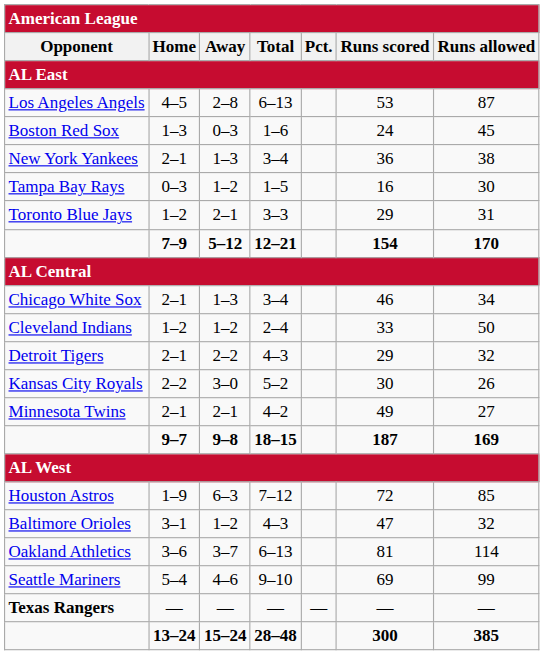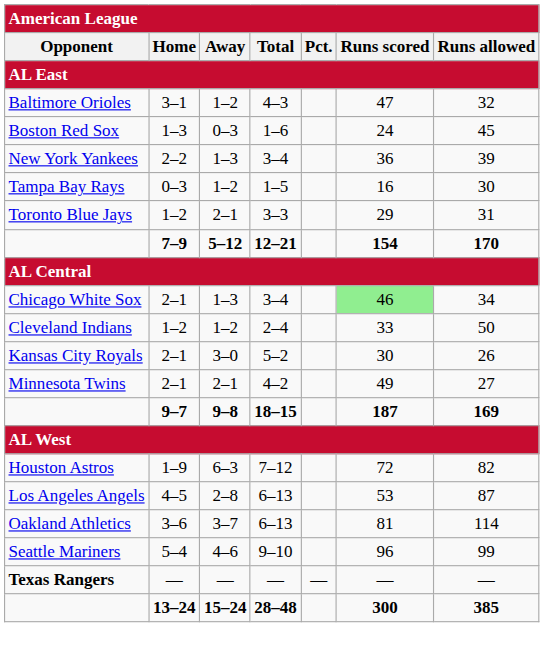 <table class="wikitable" style="font-size: 95%; text-align: center">
 <tr>
 <td colspan="7" style="text-align:left; background:#c60c30;color:#fff"><strong>American League</strong></td>
 </tr>
 <tr>
 <th>Opponent</th>
 <th>Home</th>
 <th>Away</th>
 <th>Total</th>
 <th>Pct.</th>
 <th>Runs scored</th>
 <th>Runs allowed</th>
 </tr>
 <tr>
 <td colspan="7" style="text-align:left; background:#c60c30;color:#fff"><strong>AL East</strong></td>
 </tr>
 <tr>
-<td style="text-align:left"><a href='#'>Los Angeles Angels</a></td>
-<td>4–5</td>
-<td>2–8</td>
-<td>6–13</td>
+<td style="text-align:left"><a href='#'>Baltimore Orioles</a></td>
+<td>3–1</td>
+<td>1–2</td>
+<td>4–3</td>
 <td></td>
-<td>53</td>
-<td>87</td>
+<td>47</td>
+<td>32</td>
 </tr>
 <tr>
 <td style="text-align:left"><a href='#'>Boston Red Sox</a></td>
 <td>1–3</td>
 <td>0–3</td>
 <td>1–6</td>
 <td></td>
 <td>24</td>
 <td>45</td>
 </tr>
 <tr>
 <td style="text-align:left"><a href='#'>New York Yankees</a></td>
-<td>2–1</td>
+<td>2–2</td>
 <td>1–3</td>
 <td>3–4</td>
 <td></td>
 <td>36</td>
-<td>38</td>
+<td>39</td>
 </tr>
 <tr>
 <td style="text-align:left"><a href='#'>Tampa Bay Rays</a></td>
 <td>0–3</td>
 <td>1–2</td>
 <td>1–5</td>
 <td></td>
 <td>16</td>
 <td>30</td>
 </tr>
 <tr>
 <td style="text-align:left"><a href='#'>Toronto Blue Jays</a></td>
 <td>1–2</td>
 <td>2–1</td>
 <td>3–3</td>
 <td></td>
 <td>29</td>
 <td>31</td>
 </tr>
 <tr style="font-weight:bold">
 <td></td>
 <td>7–9</td>
 <td>5–12</td>
 <td>12–21</td>
 <td></td>
 <td>154</td>
 <td>170</td>
 </tr>
 <tr>
 <td colspan="7" style="text-align:left; background:#c60c30;color:#fff"><strong>AL Central</strong></td>
 </tr>
 <tr>
 <td style="text-align:left"><a href='#'>Chicago White Sox</a></td>
 <td>2–1</td>
 <td>1–3</td>
 <td>3–4</td>
 <td></td>
-<td>46</td>
+<td style="background: lightgreen;">46</td>
 <td>34</td>
 </tr>
 <tr>
 <td style="text-align:left"><a href='#'>Cleveland Indians</a></td>
 <td>1–2</td>
 <td>1–2</td>
 <td>2–4</td>
 <td></td>
 <td>33</td>
 <td>50</td>
 </tr>
 <tr>
-<td style="text-align:left"><a href='#'>Detroit Tigers</a></td>
+<td style="text-align:left"><a href='#'>Kansas City Royals</a></td>
 <td>2–1</td>
-<td>2–2</td>
-<td>4–3</td>
-<td></td>
-<td>29</td>
-<td>32</td>
-</tr>
-<tr>
-<td style="text-align:left"><a href='#'>Kansas City Royals</a></td>
-<td>2–2</td>
 <td>3–0</td>
 <td>5–2</td>
 <td></td>
 <td>30</td>
 <td>26</td>
 </tr>
 <tr>
 <td style="text-align:left"><a href='#'>Minnesota Twins</a></td>
 <td>2–1</td>
 <td>2–1</td>
 <td>4–2</td>
 <td></td>
 <td>49</td>
 <td>27</td>
 </tr>
 <tr style="font-weight:bold">
 <td></td>
 <td>9–7</td>
 <td>9–8</td>
 <td>18–15</td>
 <td></td>
 <td>187</td>
 <td>169</td>
 </tr>
 <tr>
 <td colspan="7" style="text-align:left; background:#c60c30;color:#fff"><strong>AL West</strong></td>
 </tr>
 <tr>
 <td style="text-align:left"><a href='#'>Houston Astros</a></td>
 <td>1–9</td>
 <td>6–3</td>
 <td>7–12</td>
 <td></td>
 <td>72</td>
-<td>85</td>
+<td>82</td>
 </tr>
 <tr>
-<td style="text-align:left"><a href='#'>Baltimore Orioles</a></td>
-<td>3–1</td>
-<td>1–2</td>
-<td>4–3</td>
+<td style="text-align:left"><a href='#'>Los Angeles Angels</a></td>
+<td>4–5</td>
+<td>2–8</td>
+<td>6–13</td>
 <td></td>
-<td>47</td>
-<td>32</td>
+<td>53</td>
+<td>87</td>
 </tr>
 <tr>
 <td style="text-align:left"><a href='#'>Oakland Athletics</a></td>
 <td>3–6</td>
 <td>3–7</td>
 <td>6–13</td>
 <td></td>
 <td>81</td>
 <td>114</td>
 </tr>
 <tr>
 <td style="text-align:left"><a href='#'>Seattle Mariners</a></td>
 <td>5–4</td>
 <td>4–6</td>
 <td>9–10</td>
 <td></td>
-<td>69</td>
+<td>96</td>
 <td>99</td>
 </tr>
 <tr>
 <td style="text-align:left"><strong>Texas Rangers</strong></td>
 <td>—</td>
 <td>—</td>
 <td>—</td>
 <td>—</td>
 <td>—</td>
 <td>—</td>
 </tr>
 <tr style="font-weight:bold">
 <td></td>
 <td>13–24</td>
 <td>15–24</td>
 <td>28–48</td>
 <td></td>
 <td>300</td>
 <td>385</td>
 </tr>
 </table>
